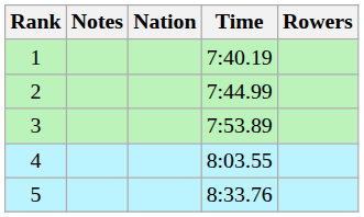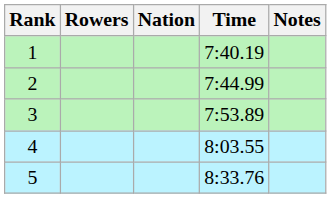 <table class="wikitable sortable" style="text-align:center">
 <tr>
 <th>Rank</th>
-<th>Notes</th>
+<th>Rowers</th>
 <th>Nation</th>
 <th>Time</th>
-<th>Rowers</th>
+<th>Notes</th>
 </tr>
 <tr bgcolor=bbf3bb>
 <td>1</td>
-<td></td>
+<td align=left data-sort-value="Maxwell-Pierson, Stephanie"></td>
 <td align=left></td>
 <td>7:40.19</td>
-<td align=left data-sort-value="Maxwell-Pierson, Stephanie"></td>
+<td></td>
 </tr>
 <tr bgcolor=bbf3bb>
 <td>2</td>
-<td></td>
+<td align=left data-sort-value="Turvey, Joanne"></td>
 <td align=left></td>
 <td>7:44.99</td>
-<td align=left data-sort-value="Turvey, Joanne"></td>
+<td></td>
 </tr>
 <tr bgcolor=bbf3bb>
 <td>3</td>
-<td></td>
+<td align=left data-sort-value="Motrechko, Hanna"></td>
 <td align=left></td>
 <td>7:53.89</td>
-<td align=left data-sort-value="Motrechko, Hanna"></td>
+<td></td>
 </tr>
 <tr bgcolor=bbf3ff>
 <td>4</td>
-<td></td>
+<td align=left data-sort-value="Zareva, Violeta"></td>
 <td align=left></td>
 <td>8:03.55</td>
-<td align=left data-sort-value="Zareva, Violeta"></td>
+<td></td>
 </tr>
 <tr bgcolor=bbf3ff>
 <td>5</td>
-<td></td>
+<td align=left></td>
 <td align=left></td>
 <td>8:33.76</td>
-<td align=left></td>
+<td></td>
 </tr>
 </table>
